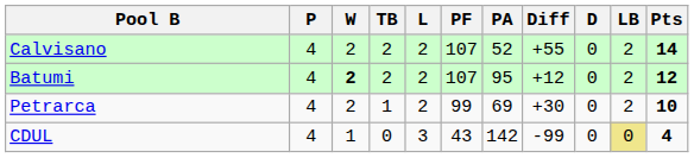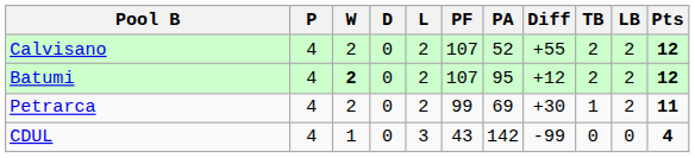 <table class="wikitable" style="text-align: center;">
 <tr>
 <th width="200">Pool B</th>
 <th width="25">P</th>
 <th width="20">W</th>
-<th width="20">TB</th>
+<th width="20">D</th>
 <th width="20">L</th>
 <th width="20">PF</th>
 <th width="20">PA</th>
 <th width="20">Diff</th>
-<th width="20">D</th>
+<th width="20">TB</th>
 <th width="20">LB</th>
 <th width="20">Pts</th>
 </tr>
 <tr bgcolor="#ccffcc">
 <td style="text-align:left;"> <a href='#'>Calvisano</a></td>
 <td>4</td>
 <td>2</td>
-<td>2</td>
+<td>0</td>
 <td>2</td>
 <td>107</td>
 <td>52</td>
 <td>+55</td>
-<td>0</td>
 <td>2</td>
-<td><strong>14</strong></td>
+<td>2</td>
+<td><strong>12</strong></td>
 </tr>
 <tr bgcolor="#ccffcc">
 <td style="text-align:left;"> <a href='#'>Batumi</a></td>
 <td>4</td>
 <td><strong>2</strong></td>
-<td>2</td>
+<td>0</td>
 <td>2</td>
 <td>107</td>
 <td>95</td>
 <td>+12</td>
-<td>0</td>
+<td>2</td>
 <td>2</td>
 <td><strong>12</strong></td>
 </tr>
 <tr>
 <td style="text-align:left;"> <a href='#'>Petrarca</a></td>
 <td>4</td>
 <td>2</td>
-<td>1</td>
+<td>0</td>
 <td>2</td>
 <td>99</td>
 <td>69</td>
 <td>+30</td>
-<td>0</td>
+<td>1</td>
 <td>2</td>
-<td><strong>10</strong></td>
+<td><strong>11</strong></td>
 </tr>
 <tr>
 <td style="text-align:left;"> <a href='#'>CDUL</a></td>
 <td>4</td>
 <td>1</td>
 <td>0</td>
 <td>3</td>
 <td>43</td>
 <td>142</td>
 <td>-99</td>
 <td>0</td>
-<td style="background: khaki;">0</td>
+<td>0</td>
 <td><strong>4</strong></td>
 </tr>
 </table>
